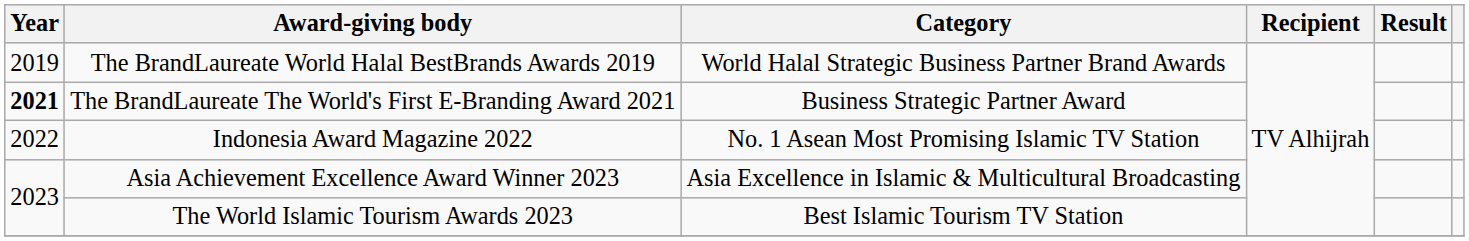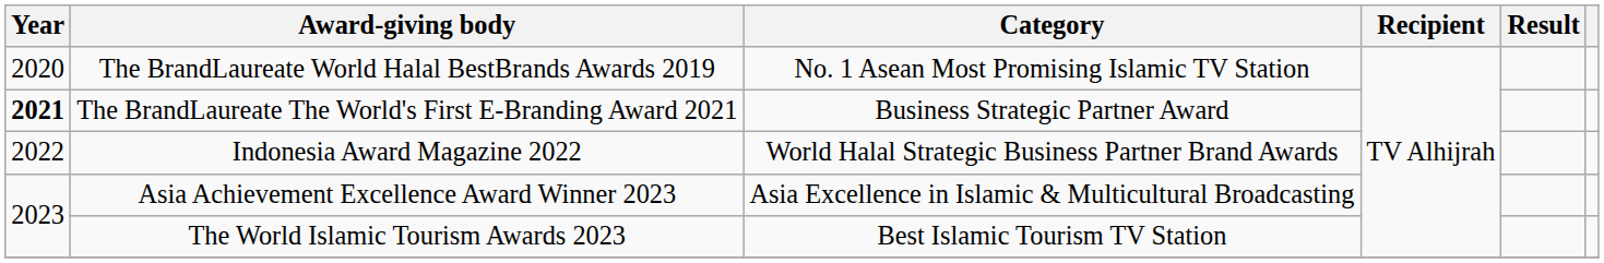 <table class="wikitable" style="text-align:center">
 <tr>
 <th>Year</th>
 <th>Award-giving body</th>
 <th>Category</th>
 <th>Recipient</th>
 <th>Result</th>
 <th></th>
 </tr>
 <tr>
-<td>2019</td>
+<td>2020</td>
 <td>The BrandLaureate World Halal BestBrands Awards 2019</td>
-<td>World Halal Strategic Business Partner Brand Awards</td>
+<td>No. 1 Asean Most Promising Islamic TV Station</td>
 <td rowspan="5">TV Alhijrah</td>
 <td></td>
 <td></td>
 </tr>
 <tr>
 <td><strong>2021</strong></td>
 <td>The BrandLaureate The World's First E-Branding Award 2021</td>
 <td>Business Strategic Partner Award</td>
 <td></td>
 <td></td>
 </tr>
 <tr>
 <td>2022</td>
 <td>Indonesia Award Magazine 2022</td>
-<td>No. 1 Asean Most Promising Islamic TV Station</td>
+<td>World Halal Strategic Business Partner Brand Awards</td>
 <td></td>
 <td></td>
 </tr>
 <tr>
 <td rowspan="2">2023</td>
 <td>Asia Achievement Excellence Award Winner 2023</td>
 <td>Asia Excellence in Islamic & Multicultural Broadcasting</td>
 <td></td>
 <td></td>
 </tr>
 <tr>
 <td>The World Islamic Tourism Awards 2023</td>
 <td>Best Islamic Tourism TV Station</td>
 <td></td>
 <td></td>
 </tr>
 <tr>
 </tr>
 </table>
